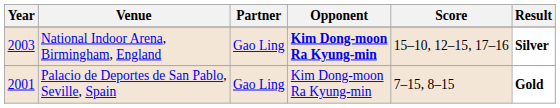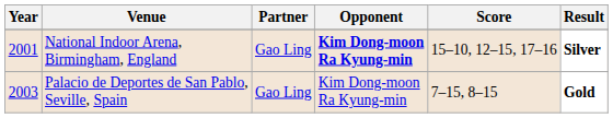 <table class="sortable wikitable" style="font-size: 90%;">
 <tr>
 <th>Year</th>
 <th>Venue</th>
 <th>Partner</th>
 <th>Opponent</th>
 <th>Score</th>
 <th>Result</th>
 </tr>
 <tr>
 </tr>
 <tr style="background:#F3E6D7">
-<td align="center"><a href='#'>2003</a></td>
+<td align="center"><a href='#'>2001</a></td>
 <td align="left"><a href='#'>National Indoor Arena</a>,<br><a href='#'>Birmingham</a>, <a href='#'>England</a></td>
 <td align="left"> <a href='#'>Gao Ling</a></td>
 <td align="left"><strong> <a href='#'>Kim Dong-moon</a> <br>  <a href='#'>Ra Kyung-min</a></strong></td>
 <td align="left">15–10, 12–15, 17–16</td>
 <td style="text-align:left; background:white"> <strong>Silver</strong></td>
 </tr>
 <tr>
 </tr>
 <tr style="background:#F3E6D7">
-<td align="center"><a href='#'>2001</a></td>
+<td align="center"><a href='#'>2003</a></td>
 <td align="left"><a href='#'>Palacio de Deportes de San Pablo</a>,<br><a href='#'>Seville</a>, <a href='#'>Spain</a></td>
 <td align="left"> <a href='#'>Gao Ling</a></td>
 <td align="left"> <a href='#'>Kim Dong-moon</a> <br>  <a href='#'>Ra Kyung-min</a></td>
 <td align="left">7–15, 8–15</td>
 <td style="text-align:left; background:white"> <strong>Gold</strong></td>
 </tr>
 </table>
